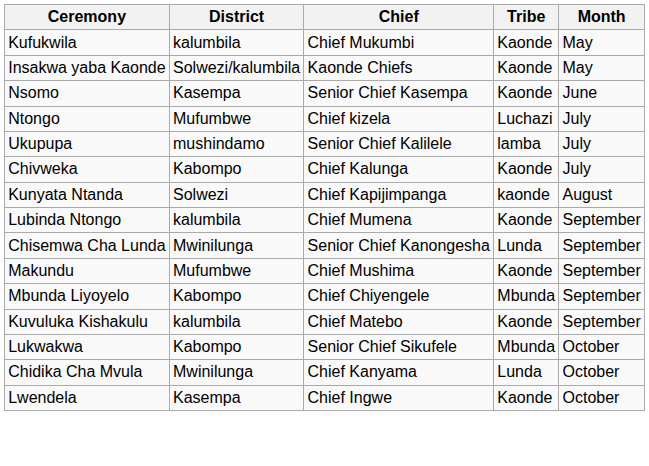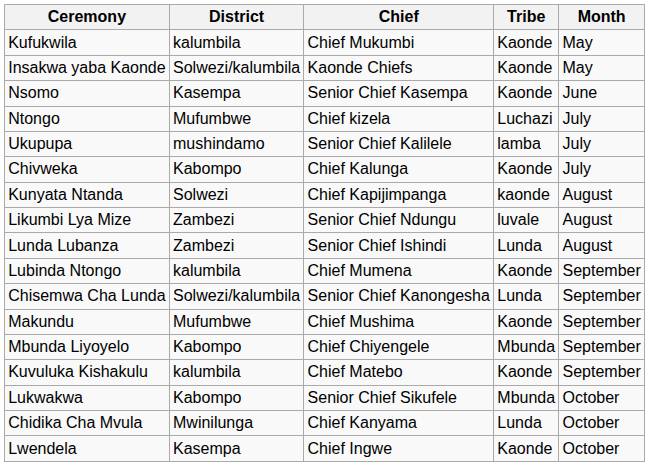 <table class="wikitable">
 <tr>
 <th>Ceremony</th>
 <th>District</th>
 <th>Chief</th>
 <th>Tribe</th>
 <th>Month</th>
 </tr>
 <tr>
 <td>Kufukwila</td>
 <td>kalumbila</td>
 <td>Chief Mukumbi</td>
 <td>Kaonde</td>
 <td>May</td>
 </tr>
 <tr>
 <td>Insakwa yaba Kaonde</td>
 <td>Solwezi/kalumbila</td>
 <td>Kaonde Chiefs</td>
 <td>Kaonde</td>
 <td>May</td>
 </tr>
 <tr>
 <td>Nsomo</td>
 <td>Kasempa</td>
 <td>Senior Chief Kasempa</td>
 <td>Kaonde</td>
 <td>June</td>
 </tr>
 <tr>
 <td>Ntongo</td>
 <td>Mufumbwe</td>
 <td>Chief kizela</td>
 <td>Luchazi</td>
 <td>July</td>
 </tr>
 <tr>
 <td>Ukupupa</td>
 <td>mushindamo</td>
 <td>Senior Chief Kalilele</td>
 <td>lamba</td>
 <td>July</td>
 </tr>
 <tr>
 <td>Chivweka</td>
 <td>Kabompo</td>
 <td>Chief Kalunga</td>
 <td>Kaonde</td>
 <td>July</td>
 </tr>
 <tr>
 <td>Kunyata Ntanda</td>
 <td>Solwezi</td>
 <td>Chief Kapijimpanga</td>
 <td>kaonde</td>
 <td>August</td>
 </tr>
 <tr>
+<td>Likumbi Lya Mize</td>
+<td>Zambezi</td>
+<td>Senior Chief Ndungu</td>
+<td>luvale</td>
+<td>August</td>
+</tr>
+<tr>
+<td>Lunda Lubanza</td>
+<td>Zambezi</td>
+<td>Senior Chief Ishindi</td>
+<td>Lunda</td>
+<td>August</td>
+</tr>
+<tr>
 <td>Lubinda Ntongo</td>
 <td>kalumbila</td>
 <td>Chief Mumena</td>
 <td>Kaonde</td>
 <td>September</td>
 </tr>
 <tr>
 <td>Chisemwa Cha Lunda</td>
-<td>Mwinilunga</td>
+<td>Solwezi/kalumbila</td>
 <td>Senior Chief Kanongesha</td>
 <td>Lunda</td>
 <td>September</td>
 </tr>
 <tr>
 <td>Makundu</td>
 <td>Mufumbwe</td>
 <td>Chief Mushima</td>
 <td>Kaonde</td>
 <td>September</td>
 </tr>
 <tr>
 <td>Mbunda Liyoyelo</td>
 <td>Kabompo</td>
 <td>Chief Chiyengele</td>
 <td>Mbunda</td>
 <td>September</td>
 </tr>
 <tr>
 <td>Kuvuluka Kishakulu</td>
 <td>kalumbila</td>
 <td>Chief Matebo</td>
 <td>Kaonde</td>
 <td>September</td>
 </tr>
 <tr>
 <td>Lukwakwa</td>
 <td>Kabompo</td>
 <td>Senior Chief Sikufele</td>
 <td>Mbunda</td>
 <td>October</td>
 </tr>
 <tr>
 <td>Chidika Cha Mvula</td>
 <td>Mwinilunga</td>
 <td>Chief Kanyama</td>
 <td>Lunda</td>
 <td>October</td>
 </tr>
 <tr>
 <td>Lwendela</td>
 <td>Kasempa</td>
 <td>Chief Ingwe</td>
 <td>Kaonde</td>
 <td>October</td>
 </tr>
 </table>
